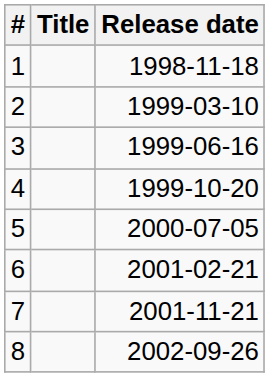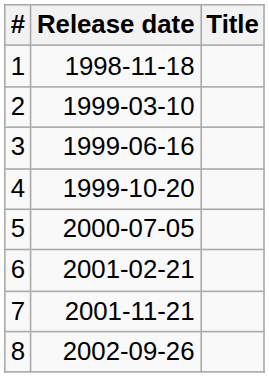 <table class="wikitable">
 <tr>
 <th>#</th>
+<th>Release date</th>
 <th>Title</th>
-<th>Release date</th>
 </tr>
 <tr>
 <td>1</td>
+<td align="right">1998-11-18</td>
 <td></td>
-<td align="right">1998-11-18</td>
 </tr>
 <tr>
 <td>2</td>
+<td align="right">1999-03-10</td>
 <td></td>
-<td align="right">1999-03-10</td>
 </tr>
 <tr>
 <td>3</td>
+<td align="right">1999-06-16</td>
 <td></td>
-<td align="right">1999-06-16</td>
 </tr>
 <tr>
 <td>4</td>
+<td align="right">1999-10-20</td>
 <td></td>
-<td align="right">1999-10-20</td>
 </tr>
 <tr>
 <td>5</td>
+<td align="right">2000-07-05</td>
 <td></td>
-<td align="right">2000-07-05</td>
 </tr>
 <tr>
 <td>6</td>
+<td align="right">2001-02-21</td>
 <td></td>
-<td align="right">2001-02-21</td>
 </tr>
 <tr>
 <td>7</td>
+<td align="right">2001-11-21</td>
 <td></td>
-<td align="right">2001-11-21</td>
 </tr>
 <tr>
 <td>8</td>
+<td align="right">2002-09-26</td>
 <td></td>
-<td align="right">2002-09-26</td>
 </tr>
 </table>
